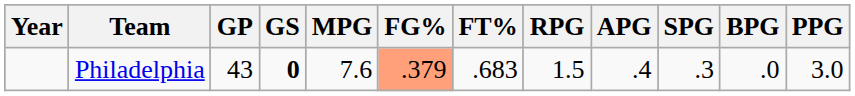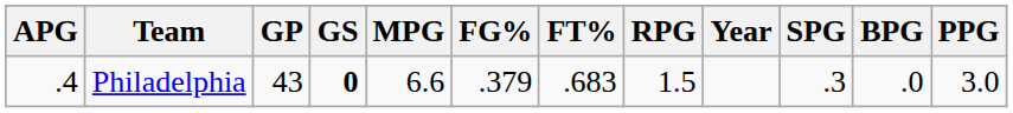 <table class="wikitable sortable" style="font-size:95%; text-align:right;">
 <tr>
-<th>Year</th>
+<th>APG</th>
 <th>Team</th>
 <th>GP</th>
 <th>GS</th>
 <th>MPG</th>
 <th>FG%</th>
 <th>FT%</th>
 <th>RPG</th>
-<th>APG</th>
+<th>Year</th>
 <th>SPG</th>
 <th>BPG</th>
 <th>PPG</th>
 </tr>
 <tr>
-<td style="text-align:left;"></td>
+<td>.4</td>
 <td style="text-align:left;"><a href='#'>Philadelphia</a></td>
 <td>43</td>
 <td><strong>0</strong></td>
-<td>7.6</td>
-<td style="background: lightsalmon;">.379</td>
+<td>6.6</td>
+<td>.379</td>
 <td>.683</td>
 <td>1.5</td>
-<td>.4</td>
+<td style="text-align:left;"></td>
 <td>.3</td>
 <td>.0</td>
 <td>3.0</td>
 </tr>
 </table>
